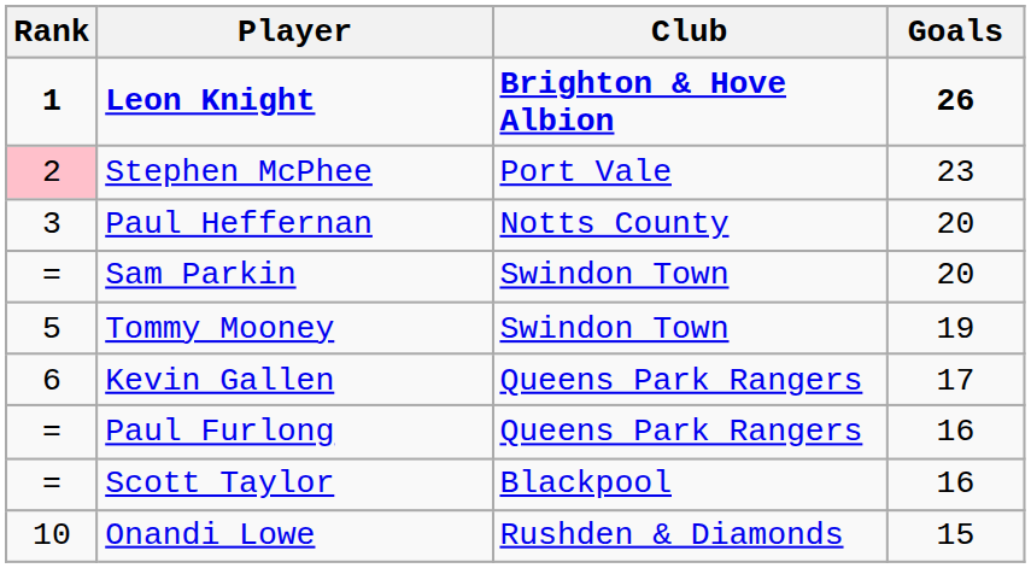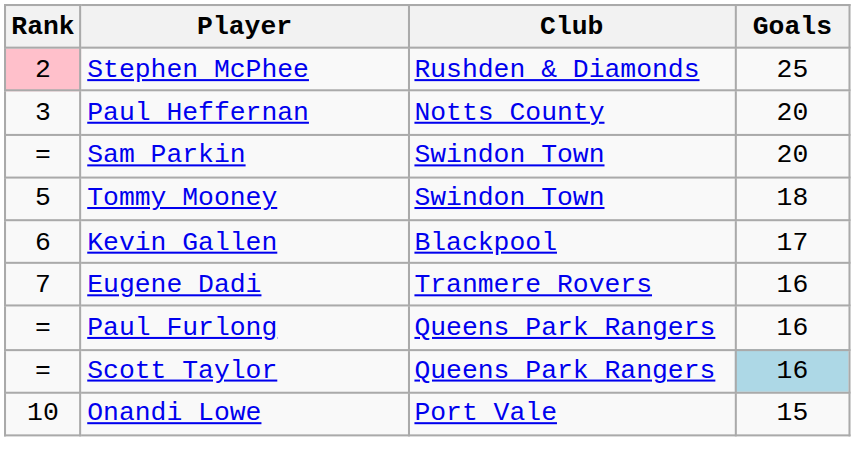 <table class="wikitable" style="text-align: center;">
 <tr>
 <th width=20>Rank</th>
 <th width=155>Player</th>
 <th width=155>Club</th>
 <th width=50>Goals</th>
 </tr>
 <tr>
-<td><strong>1</strong></td>
-<td align=left> <strong> <a href='#'>Leon Knight</a> </strong></td>
-<td align=left><strong> <a href='#'>Brighton & Hove Albion</a> </strong></td>
-<td><strong>26</strong></td>
-</tr>
-<tr>
 <td style="background: pink;">2</td>
 <td align=left> <a href='#'>Stephen McPhee</a></td>
-<td align=left><a href='#'>Port Vale</a></td>
-<td>23</td>
+<td align=left><a href='#'>Rushden & Diamonds</a></td>
+<td>25</td>
 </tr>
 <tr>
 <td>3</td>
 <td align=left> <a href='#'>Paul Heffernan</a></td>
 <td align=left><a href='#'>Notts County</a></td>
 <td>20</td>
 </tr>
 <tr>
 <td>=</td>
 <td align=left> <a href='#'>Sam Parkin</a></td>
 <td align=left><a href='#'>Swindon Town</a></td>
 <td>20</td>
 </tr>
 <tr>
 <td>5</td>
 <td align=left> <a href='#'>Tommy Mooney</a></td>
 <td align=left><a href='#'>Swindon Town</a></td>
-<td>19</td>
+<td>18</td>
 </tr>
 <tr>
 <td>6</td>
 <td align=left> <a href='#'>Kevin Gallen</a></td>
-<td align=left><a href='#'>Queens Park Rangers</a></td>
+<td align=left><a href='#'>Blackpool</a></td>
 <td>17</td>
+</tr>
+<tr>
+<td>7</td>
+<td align=left> <a href='#'>Eugene Dadi</a></td>
+<td align=left><a href='#'>Tranmere Rovers</a></td>
+<td>16</td>
 </tr>
 <tr>
 <td>=</td>
 <td align=left> <a href='#'>Paul Furlong</a></td>
 <td align=left><a href='#'>Queens Park Rangers</a></td>
 <td>16</td>
 </tr>
 <tr>
 <td>=</td>
 <td align=left> <a href='#'>Scott Taylor</a></td>
-<td align=left><a href='#'>Blackpool</a></td>
-<td>16</td>
+<td align=left><a href='#'>Queens Park Rangers</a></td>
+<td style="background: lightblue;">16</td>
 </tr>
 <tr>
 <td>10</td>
 <td align=left> <a href='#'>Onandi Lowe</a></td>
-<td align=left><a href='#'>Rushden & Diamonds</a></td>
+<td align=left><a href='#'>Port Vale</a></td>
 <td>15</td>
 </tr>
 </table>
